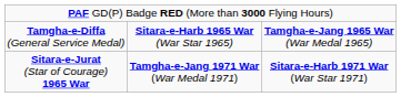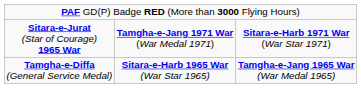 <table class="wikitable" style="margin:1em auto; text-align:center;">
 <tr>
 <td colspan="3"><strong><a href='#'>PAF</a></strong> GD(P) Badge <strong>RED</strong> (More than <strong>3000</strong> Flying Hours)</td>
+</tr>
+<tr>
+<td><strong><a href='#'>Sitara-e-Jurat</a></strong><br><em>(Star of Courage)</em><br><strong><a href='#'>1965 War</a></strong></td>
+<td><strong><a href='#'>Tamgha-e-Jang 1971 War</a></strong><br>(<em>War Medal 1971</em>)</td>
+<td><strong><a href='#'>Sitara-e-Harb 1971 War</a></strong><br>(<em>War Star 1971</em>)</td>
 </tr>
 <tr>
 <td><strong><a href='#'>Tamgha-e-Diffa</a></strong><br><em>(General Service Medal)</em></td>
 <td><strong><a href='#'>Sitara-e-Harb 1965 War</a></strong><br><em>(War Star 1965)</em></td>
 <td><strong><a href='#'>Tamgha-e-Jang 1965 War</a></strong><br><em>(War Medal 1965)</em></td>
 </tr>
-<tr>
-<td><strong><a href='#'>Sitara-e-Jurat</a></strong><br><em>(Star of Courage)</em><br><strong><a href='#'>1965 War</a></strong></td>
-<td><strong><a href='#'>Tamgha-e-Jang 1971 War</a></strong><br>(<em>War Medal 1971</em>)</td>
-<td><strong><a href='#'>Sitara-e-Harb 1971 War</a></strong><br>(<em>War Star 1971</em>)</td>
-</tr>
 </table>
